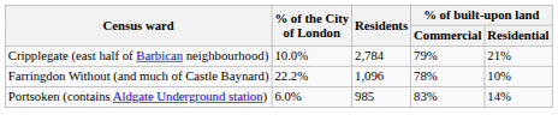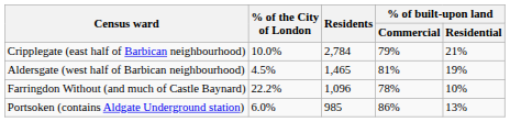 <table class="wikitable">
 <tr>
 <th rowspan="2">Census ward</th>
 <th rowspan="2">% of the City<br>of London</th>
 <th rowspan="2">Residents</th>
 <th colspan="2">% of built-upon land</th>
 </tr>
 <tr>
 <th>Commercial</th>
 <th>Residential</th>
 </tr>
 <tr>
 <td>Cripplegate (east half of <a href='#'>Barbican</a> neighbourhood)</td>
 <td>10.0%</td>
 <td>2,784</td>
 <td>79%</td>
 <td>21%</td>
 </tr>
 <tr>
+<td>Aldersgate (west half of Barbican neighbourhood)</td>
+<td>4.5%</td>
+<td>1,465</td>
+<td>81%</td>
+<td>19%</td>
+</tr>
+<tr>
 <td>Farringdon Without (and much of Castle Baynard)</td>
 <td>22.2%</td>
 <td>1,096</td>
 <td>78%</td>
 <td>10%</td>
 </tr>
 <tr>
 <td>Portsoken (contains <a href='#'>Aldgate Underground station</a>)</td>
 <td>6.0%</td>
 <td>985</td>
-<td>83%</td>
-<td>14%</td>
+<td>86%</td>
+<td>13%</td>
 </tr>
 </table>
